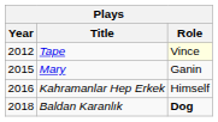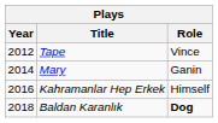 <table class="wikitable">
 <tr>
 <th colspan="3">Plays</th>
 </tr>
 <tr>
 <th>Year</th>
 <th>Title</th>
 <th>Role</th>
 </tr>
 <tr>
 <td>2012</td>
 <td><em><a href='#'>Tape</a></em></td>
-<td style="background: lightyellow;">Vince</td>
+<td>Vince</td>
 </tr>
 <tr>
-<td>2015</td>
+<td>2014</td>
 <td><em><a href='#'>Mary</a></em></td>
 <td>Ganin</td>
 </tr>
 <tr>
 <td>2016</td>
 <td><em>Kahramanlar Hep Erkek</em></td>
 <td>Himself</td>
 </tr>
 <tr>
 <td>2018</td>
 <td><em>Baldan Karanlık</em></td>
 <td><strong>Dog</strong></td>
 </tr>
 </table>
